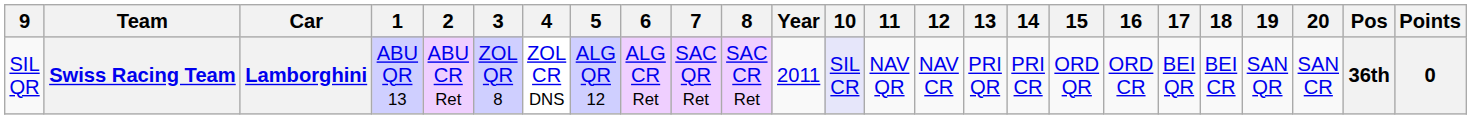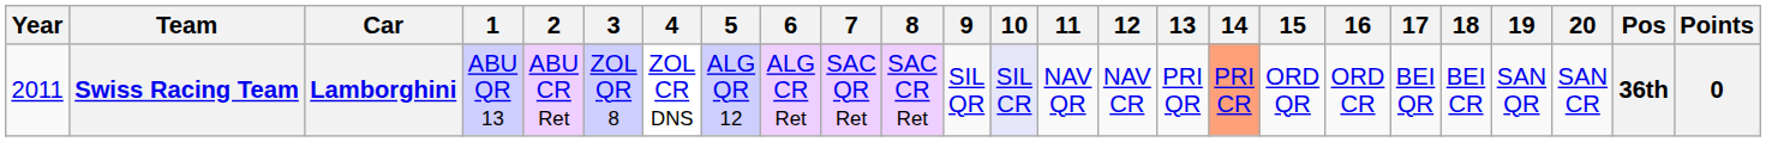 <table class="wikitable" border="1" style="text-align:center; font-size:90%;">
 <tr>
-<th>9</th>
+<th>Year</th>
 <th>Team</th>
 <th>Car</th>
 <th>1</th>
 <th>2</th>
 <th>3</th>
 <th>4</th>
 <th>5</th>
 <th>6</th>
 <th>7</th>
 <th>8</th>
-<th>Year</th>
+<th>9</th>
 <th>10</th>
 <th>11</th>
 <th>12</th>
 <th>13</th>
 <th>14</th>
 <th>15</th>
 <th>16</th>
 <th>17</th>
 <th>18</th>
 <th>19</th>
 <th>20</th>
 <th>Pos</th>
 <th>Points</th>
 </tr>
 <tr>
-<td><a href='#'>SIL<br>QR</a></td>
+<td><a href='#'>2011</a></td>
 <th><a href='#'>Swiss Racing Team</a></th>
 <th><a href='#'>Lamborghini</a></th>
 <td style="background:#CFCFFF;"><a href='#'>ABU<br>QR</a><br><small>13<br></small></td>
 <td style="background:#EFCFFF;"><a href='#'>ABU<br>CR</a><br><small>Ret<br></small></td>
 <td style="background:#CFCFFF;"><a href='#'>ZOL<br>QR</a><br><small>8<br></small></td>
 <td style="background:#FFFFFF;"><a href='#'>ZOL<br>CR</a><br><small>DNS<br></small></td>
 <td style="background:#CFCFFF;"><a href='#'>ALG<br>QR</a><br><small>12<br></small></td>
 <td style="background:#EFCFFF;"><a href='#'>ALG<br>CR</a><br><small>Ret<br></small></td>
 <td style="background:#EFCFFF;"><a href='#'>SAC<br>QR</a><br><small>Ret<br></small></td>
 <td style="background:#EFCFFF;"><a href='#'>SAC<br>CR</a><br><small>Ret<br></small></td>
-<td><a href='#'>2011</a></td>
+<td><a href='#'>SIL<br>QR</a></td>
 <td style="background: lavender;"><a href='#'>SIL<br>CR</a></td>
 <td><a href='#'>NAV<br>QR</a></td>
 <td><a href='#'>NAV<br>CR</a></td>
 <td><a href='#'>PRI<br>QR</a></td>
-<td><a href='#'>PRI<br>CR</a></td>
+<td style="background: lightsalmon;"><a href='#'>PRI<br>CR</a></td>
 <td><a href='#'>ORD<br>QR</a></td>
 <td><a href='#'>ORD<br>CR</a></td>
 <td><a href='#'>BEI<br>QR</a></td>
 <td><a href='#'>BEI<br>CR</a></td>
 <td><a href='#'>SAN<br>QR</a></td>
 <td><a href='#'>SAN<br>CR</a></td>
 <th>36th</th>
 <th>0</th>
 </tr>
 </table>
